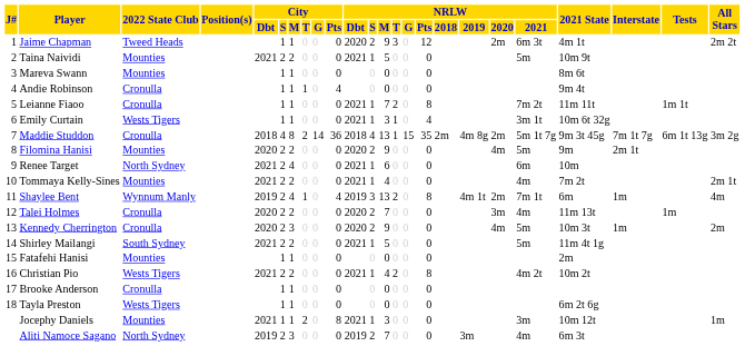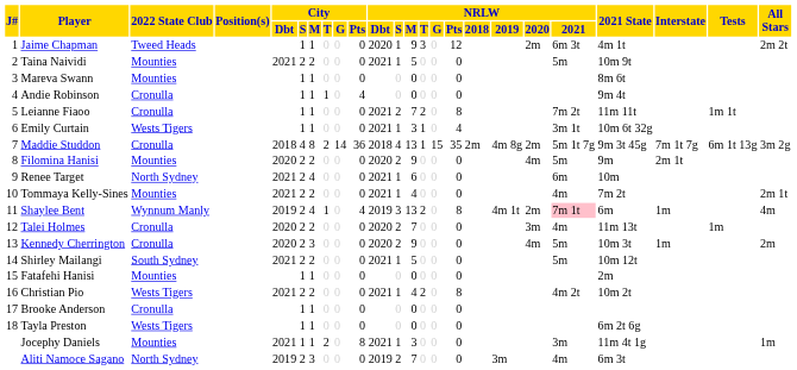 <table>
 <tr style="background:gold; color:#0000cd;">
 <th rowspan=2>J#</th>
 <th rowspan=2>Player</th>
 <th rowspan=2>2022 State Club</th>
 <th rowspan=2>Position(s)</th>
 <th colspan=6>City</th>
 <th colspan=10>NRLW</th>
 <th rowspan=2>2021 State</th>
 <th rowspan=2>Interstate</th>
 <th rowspan=2>Tests</th>
 <th rowspan=2>All <br> Stars</th>
 </tr>
 <tr style="background:gold; color:#0000cd;">
 <th>Dbt</th>
 <th>S</th>
 <th>M</th>
 <th>T</th>
 <th>G</th>
 <th>Pts</th>
 <th>Dbt</th>
 <th>S</th>
 <th>M</th>
 <th>T</th>
 <th>G</th>
 <th>Pts</th>
 <th>2018</th>
 <th>2019</th>
 <th>2020</th>
 <th>2021</th>
 </tr>
 <tr>
 <td align=right>1</td>
 <td align=left><a href='#'>Jaime Chapman</a></td>
 <td align=left> <a href='#'>Tweed Heads</a></td>
 <td></td>
 <td></td>
 <td>1</td>
 <td>1</td>
 <td style="color:lightgray">0</td>
 <td style="color:lightgray">0</td>
 <td align=right>0</td>
 <td>2020</td>
-<td>2</td>
+<td>1</td>
 <td align=right>9</td>
 <td>3</td>
 <td style="color:lightgray">0</td>
 <td align=right>12</td>
 <td></td>
 <td></td>
 <td align=left> 2m</td>
 <td align=left> 6m 3t</td>
 <td align=left> 4m 1t</td>
 <td></td>
 <td></td>
 <td align=left> 2m 2t</td>
 </tr>
 <tr>
 <td align=right>2</td>
 <td align=left>Taina Naividi</td>
 <td align=left> <a href='#'>Mounties</a></td>
 <td></td>
 <td>2021</td>
 <td>2</td>
 <td>2</td>
 <td style="color:lightgray">0</td>
 <td style="color:lightgray">0</td>
 <td align=right>0</td>
 <td>2021</td>
 <td>1</td>
 <td align=right>5</td>
 <td style="color:lightgray">0</td>
 <td style="color:lightgray">0</td>
 <td align=right>0</td>
 <td></td>
 <td></td>
 <td></td>
 <td align=left> 5m</td>
 <td align=left> 10m 9t</td>
 <td></td>
 <td></td>
 <td></td>
 </tr>
 <tr>
 <td align=right>3</td>
 <td align=left>Mareva Swann</td>
 <td align=left> <a href='#'>Mounties</a></td>
 <td></td>
 <td></td>
 <td>1</td>
 <td>1</td>
 <td style="color:lightgray">0</td>
 <td style="color:lightgray">0</td>
 <td align=right>0</td>
 <td></td>
 <td style="color:lightgray">0</td>
 <td align=right>0</td>
 <td style="color:lightgray">0</td>
 <td style="color:lightgray">0</td>
 <td align=right>0</td>
 <td></td>
 <td></td>
 <td></td>
 <td></td>
 <td align=left> 8m 6t</td>
 <td></td>
 <td></td>
 <td></td>
 </tr>
 <tr>
 <td align=right>4</td>
 <td align=left>Andie Robinson</td>
 <td align=left> <a href='#'>Cronulla</a></td>
 <td></td>
 <td></td>
 <td>1</td>
 <td>1</td>
 <td>1</td>
 <td style="color:lightgray">0</td>
 <td align=right>4</td>
 <td></td>
 <td style="color:lightgray">0</td>
 <td align=right>0</td>
 <td style="color:lightgray">0</td>
 <td style="color:lightgray">0</td>
 <td align=right>0</td>
 <td></td>
 <td></td>
 <td></td>
 <td></td>
 <td align=left> 9m 4t</td>
 <td></td>
 <td></td>
 <td></td>
 </tr>
 <tr>
 <td align=right>5</td>
 <td align=left>Leianne Fiaoo</td>
 <td align=left> <a href='#'>Cronulla</a></td>
 <td></td>
 <td></td>
 <td>1</td>
 <td>1</td>
 <td style="color:lightgray">0</td>
 <td style="color:lightgray">0</td>
 <td align=right>0</td>
 <td>2021</td>
-<td>1</td>
+<td>2</td>
 <td align=right>7</td>
 <td>2</td>
 <td style="color:lightgray">0</td>
 <td align=right>8</td>
 <td></td>
 <td></td>
 <td></td>
 <td align=left> 7m 2t</td>
 <td align=left> 11m 11t</td>
 <td></td>
 <td align=left> 1m 1t</td>
 <td></td>
 </tr>
 <tr>
 <td align=right>6</td>
 <td align=left>Emily Curtain</td>
 <td align=left> <a href='#'>Wests Tigers</a></td>
 <td></td>
 <td></td>
 <td>1</td>
 <td>1</td>
 <td style="color:lightgray">0</td>
 <td style="color:lightgray">0</td>
 <td align=right>0</td>
 <td>2021</td>
 <td>1</td>
 <td align=right>3</td>
 <td>1</td>
 <td style="color:lightgray">0</td>
 <td align=right>4</td>
 <td></td>
 <td></td>
 <td></td>
 <td align=left> 3m 1t</td>
 <td align=left> 10m 6t 32g</td>
 <td></td>
 <td></td>
 <td></td>
 </tr>
 <tr>
 <td align=right>7</td>
 <td align=left><a href='#'>Maddie Studdon</a></td>
 <td align=left> <a href='#'>Cronulla</a></td>
 <td></td>
 <td>2018</td>
 <td>4</td>
 <td>8</td>
 <td>2</td>
 <td>14</td>
 <td align=right>36</td>
 <td>2018</td>
 <td>4</td>
 <td align=right>13</td>
 <td>1</td>
 <td>15</td>
 <td align=right>35</td>
 <td align=left> 2m</td>
 <td align=left> 4m 8g</td>
 <td align=left> 2m</td>
 <td align=left> 5m 1t 7g</td>
 <td align=left> 9m 3t 45g</td>
 <td align=left> 7m 1t 7g</td>
 <td align=left> 6m 1t 13g</td>
 <td align=left> 3m 2g</td>
 </tr>
 <tr>
 <td align=right>8</td>
 <td align=left><a href='#'>Filomina Hanisi</a></td>
 <td align=left> <a href='#'>Mounties</a></td>
 <td></td>
 <td>2020</td>
 <td>2</td>
 <td>2</td>
 <td style="color:lightgray">0</td>
 <td style="color:lightgray">0</td>
 <td align=right>0</td>
 <td>2020</td>
 <td>2</td>
 <td align=right>9</td>
 <td style="color:lightgray">0</td>
 <td style="color:lightgray">0</td>
 <td align=right>0</td>
 <td></td>
 <td></td>
 <td align=left> 4m</td>
 <td align=left> 5m</td>
 <td align=left> 9m</td>
 <td align=left> 2m 1t</td>
 <td></td>
 <td></td>
 </tr>
 <tr>
 <td align=right>9</td>
 <td align=left>Renee Target</td>
 <td align=left> <a href='#'>North Sydney</a></td>
 <td></td>
 <td>2021</td>
 <td>2</td>
 <td>4</td>
 <td style="color:lightgray">0</td>
 <td style="color:lightgray">0</td>
 <td align=right>0</td>
 <td>2021</td>
 <td>1</td>
 <td align=right>6</td>
 <td style="color:lightgray">0</td>
 <td style="color:lightgray">0</td>
 <td align=right>0</td>
 <td></td>
 <td></td>
 <td></td>
 <td align=left> 6m</td>
 <td align=left> 10m</td>
 <td></td>
 <td></td>
 <td></td>
 </tr>
 <tr>
 <td align=right>10</td>
 <td align=left>Tommaya Kelly-Sines</td>
 <td align=left> <a href='#'>Mounties</a></td>
 <td></td>
 <td>2021</td>
 <td>2</td>
 <td>2</td>
 <td style="color:lightgray">0</td>
 <td style="color:lightgray">0</td>
 <td align=right>0</td>
 <td>2021</td>
 <td>1</td>
 <td align=right>4</td>
 <td style="color:lightgray">0</td>
 <td style="color:lightgray">0</td>
 <td align=right>0</td>
 <td></td>
 <td></td>
 <td></td>
 <td align=left> 4m</td>
 <td align=left> 7m 2t</td>
 <td></td>
 <td></td>
 <td align=left> 2m 1t</td>
 </tr>
 <tr>
 <td align=right>11</td>
 <td align=left><a href='#'>Shaylee Bent</a></td>
 <td align=left> <a href='#'>Wynnum Manly</a></td>
 <td></td>
 <td>2019</td>
 <td>2</td>
 <td>4</td>
 <td>1</td>
 <td style="color:lightgray">0</td>
 <td align=right>4</td>
 <td>2019</td>
 <td>3</td>
 <td align=right>13</td>
 <td>2</td>
 <td style="color:lightgray">0</td>
 <td align=right>8</td>
 <td></td>
 <td align=left> 4m 1t</td>
 <td align=left> 2m</td>
-<td align=left> 7m 1t</td>
+<td align=left style="background: pink;"> 7m 1t</td>
 <td align=left> 6m</td>
 <td align=left> 1m</td>
 <td></td>
 <td align=left> 4m</td>
 </tr>
 <tr>
 <td align=right>12</td>
 <td align=left><a href='#'>Talei Holmes</a></td>
 <td align=left> <a href='#'>Cronulla</a></td>
 <td></td>
 <td>2020</td>
 <td>2</td>
 <td>2</td>
 <td style="color:lightgray">0</td>
 <td style="color:lightgray">0</td>
 <td align=right>0</td>
 <td>2020</td>
 <td>2</td>
 <td align=right>7</td>
 <td style="color:lightgray">0</td>
 <td style="color:lightgray">0</td>
 <td align=right>0</td>
 <td></td>
 <td></td>
 <td align=left> 3m</td>
 <td align=left> 4m</td>
 <td align=left> 11m 13t</td>
 <td></td>
 <td align=left> 1m</td>
 <td></td>
 </tr>
 <tr>
 <td align=right>13</td>
 <td align=left><a href='#'>Kennedy Cherrington</a></td>
 <td align=left> <a href='#'>Cronulla</a></td>
 <td></td>
 <td>2020</td>
 <td>2</td>
 <td>3</td>
 <td style="color:lightgray">0</td>
 <td style="color:lightgray">0</td>
 <td align=right>0</td>
 <td>2020</td>
 <td>2</td>
 <td align=right>9</td>
 <td style="color:lightgray">0</td>
 <td style="color:lightgray">0</td>
 <td align=right>0</td>
 <td></td>
 <td></td>
 <td align=left> 4m</td>
 <td align=left> 5m</td>
 <td align=left> 10m 3t</td>
 <td align=left> 1m</td>
 <td></td>
 <td align=left> 2m</td>
 </tr>
 <tr>
 <td align=right>14</td>
 <td align=left>Shirley Mailangi</td>
 <td align=left> <a href='#'>South Sydney</a></td>
 <td></td>
 <td>2021</td>
 <td>2</td>
 <td>2</td>
 <td style="color:lightgray">0</td>
 <td style="color:lightgray">0</td>
 <td align=right>0</td>
 <td>2021</td>
 <td>1</td>
 <td align=right>5</td>
 <td style="color:lightgray">0</td>
 <td style="color:lightgray">0</td>
 <td align=right>0</td>
 <td></td>
 <td></td>
 <td></td>
 <td align=left> 5m</td>
-<td align=left> 11m 4t 1g</td>
+<td align=left> 10m 12t</td>
 <td></td>
 <td></td>
 <td></td>
 </tr>
 <tr>
 <td align=right>15</td>
 <td align=left>Fatafehi Hanisi</td>
 <td align=left> <a href='#'>Mounties</a></td>
 <td></td>
 <td></td>
 <td>1</td>
 <td>1</td>
 <td style="color:lightgray">0</td>
 <td style="color:lightgray">0</td>
 <td align=right>0</td>
 <td></td>
 <td style="color:lightgray">0</td>
 <td align=right>0</td>
 <td style="color:lightgray">0</td>
 <td style="color:lightgray">0</td>
 <td align=right>0</td>
 <td></td>
 <td></td>
 <td></td>
 <td></td>
 <td align=left> 2m</td>
 <td></td>
 <td></td>
 <td></td>
 </tr>
 <tr>
 <td align=right>16</td>
 <td align=left>Christian Pio</td>
 <td align=left> <a href='#'>Wests Tigers</a></td>
 <td></td>
 <td>2021</td>
 <td>2</td>
 <td>2</td>
 <td style="color:lightgray">0</td>
 <td style="color:lightgray">0</td>
 <td align=right>0</td>
 <td>2021</td>
 <td>1</td>
 <td align=right>4</td>
 <td>2</td>
 <td style="color:lightgray">0</td>
 <td align=right>8</td>
 <td></td>
 <td></td>
 <td></td>
 <td align=left> 4m 2t</td>
 <td align=left> 10m 2t</td>
 <td></td>
 <td></td>
 <td></td>
 </tr>
 <tr>
 <td align=right>17</td>
 <td align=left>Brooke Anderson</td>
 <td align=left> <a href='#'>Cronulla</a></td>
 <td></td>
 <td></td>
 <td>1</td>
 <td>1</td>
 <td style="color:lightgray">0</td>
 <td style="color:lightgray">0</td>
 <td align=right>0</td>
 <td></td>
 <td style="color:lightgray">0</td>
 <td align=right>0</td>
 <td style="color:lightgray">0</td>
 <td style="color:lightgray">0</td>
 <td align=right>0</td>
 <td></td>
 <td></td>
 <td></td>
 <td></td>
 <td></td>
 <td></td>
 <td></td>
 <td></td>
 </tr>
 <tr>
 <td align=right>18</td>
 <td align=left>Tayla Preston</td>
 <td align=left> <a href='#'>Wests Tigers</a></td>
 <td></td>
 <td></td>
 <td>1</td>
 <td>1</td>
 <td style="color:lightgray">0</td>
 <td style="color:lightgray">0</td>
 <td align=right>0</td>
 <td></td>
 <td style="color:lightgray">0</td>
 <td align=right>0</td>
 <td style="color:lightgray">0</td>
 <td style="color:lightgray">0</td>
 <td align=right>0</td>
 <td></td>
 <td></td>
 <td></td>
 <td></td>
 <td align=left> 6m 2t 6g</td>
 <td></td>
 <td></td>
 <td></td>
 </tr>
 <tr>
 <td align=right></td>
 <td align=left>Jocephy Daniels</td>
 <td align=left> <a href='#'>Mounties</a></td>
 <td></td>
 <td>2021</td>
 <td>1</td>
 <td>1</td>
 <td>2</td>
 <td style="color:lightgray">0</td>
 <td align=right>8</td>
 <td>2021</td>
 <td>1</td>
 <td align=right>3</td>
 <td style="color:lightgray">0</td>
 <td style="color:lightgray">0</td>
 <td align=right>0</td>
 <td></td>
 <td></td>
 <td></td>
 <td align=left> 3m</td>
-<td align=left> 10m 12t</td>
+<td align=left> 11m 4t 1g</td>
 <td></td>
 <td></td>
 <td align=left> 1m</td>
 </tr>
 <tr>
 <td align=right></td>
 <td align=left><a href='#'>Aliti Namoce Sagano</a></td>
 <td align=left> <a href='#'>North Sydney</a></td>
 <td></td>
 <td>2019</td>
 <td>2</td>
 <td>3</td>
 <td style="color:lightgray">0</td>
 <td style="color:lightgray">0</td>
 <td align=right>0</td>
 <td>2019</td>
 <td>2</td>
 <td align=right>7</td>
 <td style="color:lightgray">0</td>
 <td style="color:lightgray">0</td>
 <td align=right>0</td>
 <td></td>
 <td align=left> 3m</td>
 <td></td>
 <td align=left> 4m</td>
 <td align=left> 6m 3t</td>
 <td></td>
 <td></td>
 <td></td>
 </tr>
 </table>
